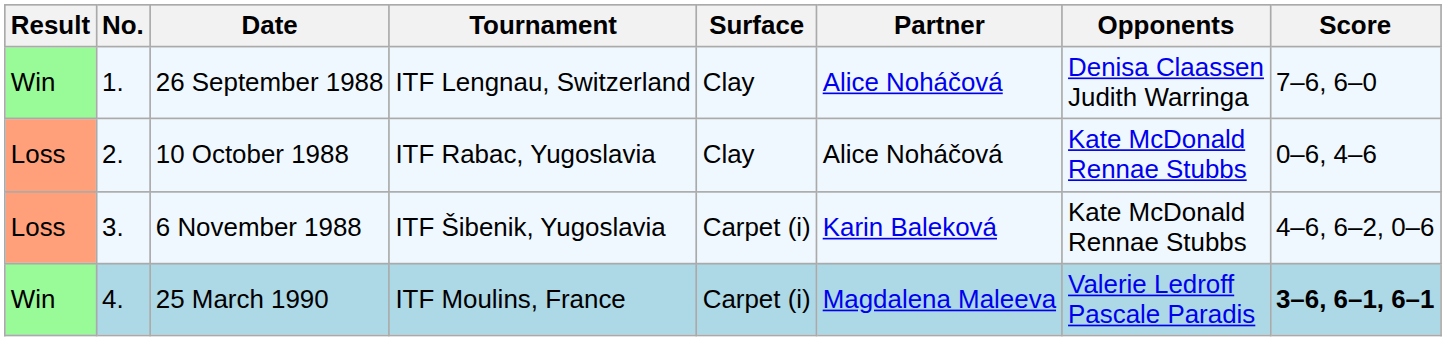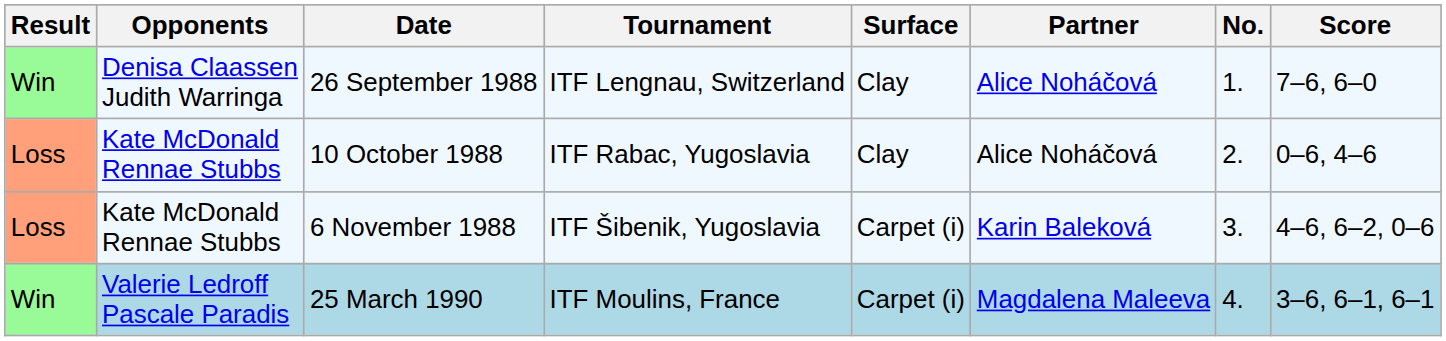 <table class="sortable wikitable" style="font-size:97%;">
 <tr>
 <th>Result</th>
-<th>No.</th>
+<th>Opponents</th>
 <th>Date</th>
 <th>Tournament</th>
 <th>Surface</th>
 <th>Partner</th>
-<th>Opponents</th>
+<th>No.</th>
 <th class="unsortable">Score</th>
 </tr>
 <tr style="background:#f0f8ff;">
 <td style="background:#98fb98;">Win</td>
-<td>1.</td>
+<td> <a href='#'>Denisa Claassen</a> <br>  Judith Warringa</td>
 <td>26 September 1988</td>
 <td>ITF Lengnau, Switzerland</td>
 <td>Clay</td>
 <td> <a href='#'>Alice Noháčová</a></td>
-<td> <a href='#'>Denisa Claassen</a> <br>  Judith Warringa</td>
+<td>1.</td>
 <td>7–6, 6–0</td>
 </tr>
 <tr style="background:#f0f8ff;">
 <td style="background:#ffa07a;">Loss</td>
-<td>2.</td>
+<td> <a href='#'>Kate McDonald</a> <br>  <a href='#'>Rennae Stubbs</a></td>
 <td>10 October 1988</td>
 <td>ITF Rabac, Yugoslavia</td>
 <td>Clay</td>
 <td> Alice Noháčová</td>
-<td> <a href='#'>Kate McDonald</a> <br>  <a href='#'>Rennae Stubbs</a></td>
+<td>2.</td>
 <td>0–6, 4–6</td>
 </tr>
 <tr style="background:#f0f8ff;">
 <td style="background:#ffa07a;">Loss</td>
-<td>3.</td>
+<td> Kate McDonald <br>  Rennae Stubbs</td>
 <td>6 November 1988</td>
 <td>ITF Šibenik, Yugoslavia</td>
 <td>Carpet (i)</td>
 <td> <a href='#'>Karin Baleková</a></td>
-<td> Kate McDonald <br>  Rennae Stubbs</td>
+<td>3.</td>
 <td>4–6, 6–2, 0–6</td>
 </tr>
 <tr style="background:lightblue;">
 <td style="background:#98fb98;">Win</td>
-<td>4.</td>
+<td> <a href='#'>Valerie Ledroff</a> <br>  <a href='#'>Pascale Paradis</a></td>
 <td>25 March 1990</td>
 <td>ITF Moulins, France</td>
 <td>Carpet (i)</td>
 <td> <a href='#'>Magdalena Maleeva</a></td>
-<td> <a href='#'>Valerie Ledroff</a> <br>  <a href='#'>Pascale Paradis</a></td>
-<td><strong>3–6, 6–1, 6–1</strong></td>
+<td>4.</td>
+<td>3–6, 6–1, 6–1</td>
 </tr>
 </table>
